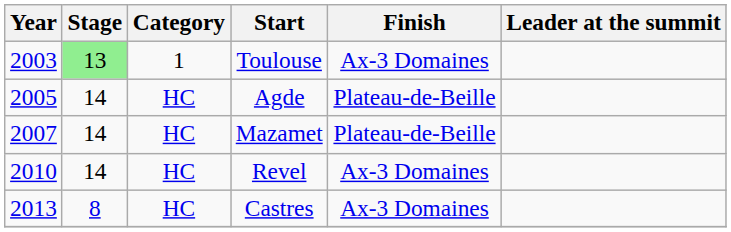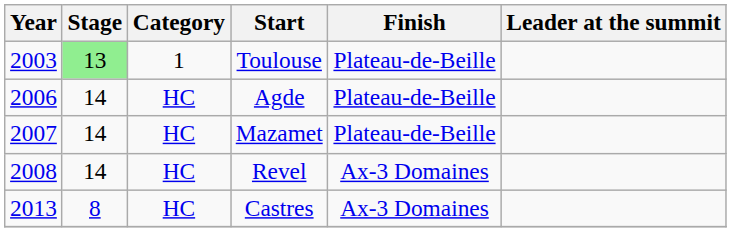 <table class="wikitable" style="text-align: center;">
 <tr>
 <th>Year</th>
 <th>Stage</th>
 <th>Category</th>
 <th>Start</th>
 <th>Finish</th>
 <th>Leader at the summit</th>
 </tr>
 <tr>
 <td><a href='#'>2003</a></td>
 <td style="background: lightgreen;">13</td>
 <td>1</td>
 <td><a href='#'>Toulouse</a></td>
-<td><a href='#'>Ax-3 Domaines</a></td>
+<td><a href='#'>Plateau-de-Beille</a></td>
 <td align=left></td>
 </tr>
 <tr>
-<td><a href='#'>2005</a></td>
+<td><a href='#'>2006</a></td>
 <td>14</td>
 <td><a href='#'>HC</a></td>
 <td><a href='#'>Agde</a></td>
 <td><a href='#'>Plateau-de-Beille</a></td>
 <td align=left></td>
 </tr>
 <tr>
 <td><a href='#'>2007</a></td>
 <td>14</td>
 <td><a href='#'>HC</a></td>
 <td><a href='#'>Mazamet</a></td>
 <td><a href='#'>Plateau-de-Beille</a></td>
 <td align=left></td>
 </tr>
 <tr>
-<td><a href='#'>2010</a></td>
+<td><a href='#'>2008</a></td>
 <td>14</td>
 <td><a href='#'>HC</a></td>
 <td><a href='#'>Revel</a></td>
 <td><a href='#'>Ax-3 Domaines</a></td>
 <td align=left></td>
 </tr>
 <tr>
 <td><a href='#'>2013</a></td>
 <td><a href='#'>8</a></td>
 <td><a href='#'>HC</a></td>
 <td><a href='#'>Castres</a></td>
 <td><a href='#'>Ax-3 Domaines</a></td>
 <td align=left></td>
 </tr>
 <tr>
 </tr>
 </table>
